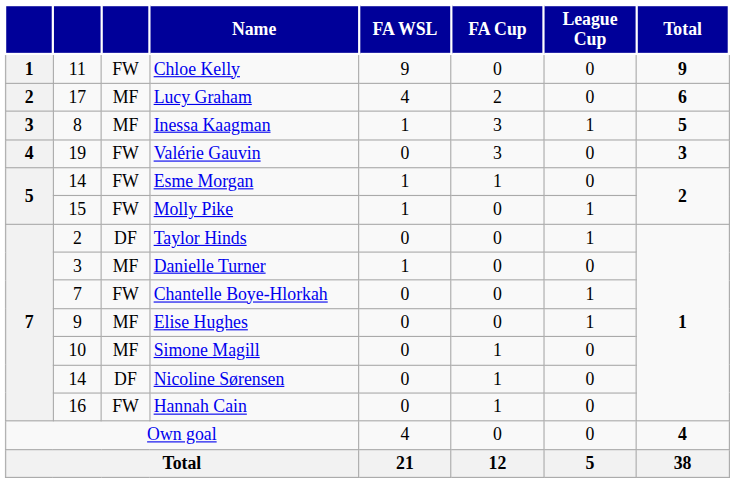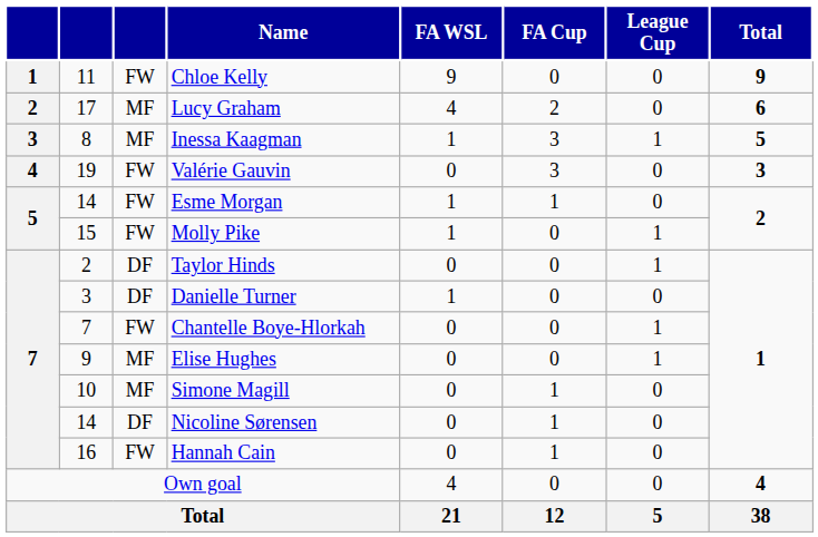 <table class="wikitable" style="text-align:center;">
 <tr>
 <th style="background:#000099;color:white;border:2px solid #ffffff; width:35px;"></th>
 <th style="background:#000099;color:white;border:2px solid #ffffff; width:35px;"></th>
 <th style="background:#000099;color:white;border:2px solid #ffffff; width:35px;"></th>
 <th style="background:#000099;color:white;border:2px solid #ffffff; width:180px;">Name</th>
 <th style="background:#000099;color:white;border:2px solid #ffffff; width:75px;">FA WSL</th>
 <th style="background:#000099;color:white;border:2px solid #ffffff; width:75px;">FA Cup</th>
 <th style="background:#000099;color:white;border:2px solid #ffffff; width:75px;">League Cup</th>
 <th style="background:#000099;color:white;border:2px solid #ffffff; width:75px;">Total</th>
 </tr>
 <tr>
 <th>1</th>
 <td>11</td>
 <td>FW</td>
 <td align="left"> <a href='#'>Chloe Kelly</a></td>
 <td>9</td>
 <td>0</td>
 <td>0</td>
 <td><strong>9</strong></td>
 </tr>
 <tr>
 <th>2</th>
 <td>17</td>
 <td>MF</td>
 <td align="left"> <a href='#'>Lucy Graham</a></td>
 <td>4</td>
 <td>2</td>
 <td>0</td>
 <td><strong>6</strong></td>
 </tr>
 <tr>
 <th>3</th>
 <td>8</td>
 <td>MF</td>
 <td align="left"> <a href='#'>Inessa Kaagman</a></td>
 <td>1</td>
 <td>3</td>
 <td>1</td>
 <td><strong>5</strong></td>
 </tr>
 <tr>
 <th>4</th>
 <td>19</td>
 <td>FW</td>
 <td align="left"> <a href='#'>Valérie Gauvin</a></td>
 <td>0</td>
 <td>3</td>
 <td>0</td>
 <td><strong>3</strong></td>
 </tr>
 <tr>
 <th rowspan="2">5</th>
 <td>14</td>
 <td>FW</td>
 <td align="left"> <a href='#'>Esme Morgan</a></td>
 <td>1</td>
 <td>1</td>
 <td>0</td>
 <td rowspan="2"><strong>2</strong></td>
 </tr>
 <tr>
 <td>15</td>
 <td>FW</td>
 <td align="left"> <a href='#'>Molly Pike</a></td>
 <td>1</td>
 <td>0</td>
 <td>1</td>
 </tr>
 <tr>
 <th rowspan="7">7</th>
 <td>2</td>
 <td>DF</td>
 <td align="left"> <a href='#'>Taylor Hinds</a></td>
 <td>0</td>
 <td>0</td>
 <td>1</td>
 <td rowspan="7"><strong>1</strong></td>
 </tr>
 <tr>
 <td>3</td>
-<td>MF</td>
+<td>DF</td>
 <td align="left"> <a href='#'>Danielle Turner</a></td>
 <td>1</td>
 <td>0</td>
 <td>0</td>
 </tr>
 <tr>
 <td>7</td>
 <td>FW</td>
 <td align="left"> <a href='#'>Chantelle Boye-Hlorkah</a></td>
 <td>0</td>
 <td>0</td>
 <td>1</td>
 </tr>
 <tr>
 <td>9</td>
 <td>MF</td>
 <td align="left"> <a href='#'>Elise Hughes</a></td>
 <td>0</td>
 <td>0</td>
 <td>1</td>
 </tr>
 <tr>
 <td>10</td>
 <td>MF</td>
 <td align="left"> <a href='#'>Simone Magill</a></td>
 <td>0</td>
 <td>1</td>
 <td>0</td>
 </tr>
 <tr>
 <td>14</td>
 <td>DF</td>
 <td align="left"> <a href='#'>Nicoline Sørensen</a></td>
 <td>0</td>
 <td>1</td>
 <td>0</td>
 </tr>
 <tr>
 <td>16</td>
 <td>FW</td>
 <td align="left"> <a href='#'>Hannah Cain</a></td>
 <td>0</td>
 <td>1</td>
 <td>0</td>
 </tr>
 <tr>
 <td colspan="4"><a href='#'>Own goal</a></td>
 <td>4</td>
 <td>0</td>
 <td>0</td>
 <td><strong>4</strong></td>
 </tr>
 <tr>
 <th colspan="4">Total</th>
 <th>21</th>
 <th>12</th>
 <th>5</th>
 <th>38</th>
 </tr>
 </table>
